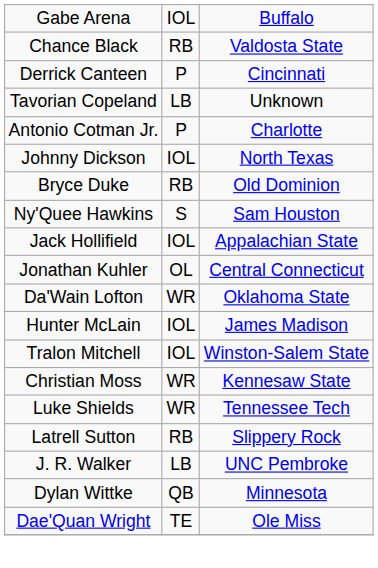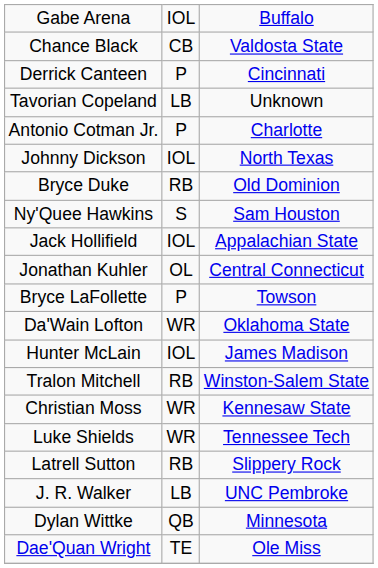 <table class="wikitable" style=text-align:center>
 <tr>
 <td>Gabe Arena</td>
 <td>IOL</td>
 <td><a href='#'>Buffalo</a></td>
 </tr>
 <tr>
 <td>Chance Black</td>
-<td>RB</td>
+<td>CB</td>
 <td><a href='#'>Valdosta State</a></td>
 </tr>
 <tr>
 <td>Derrick Canteen</td>
 <td>P</td>
 <td><a href='#'>Cincinnati</a></td>
 </tr>
 <tr>
 <td>Tavorian Copeland</td>
 <td>LB</td>
 <td>Unknown</td>
 </tr>
 <tr>
 <td>Antonio Cotman Jr.</td>
 <td>P</td>
 <td><a href='#'>Charlotte</a></td>
 </tr>
 <tr>
 <td>Johnny Dickson</td>
 <td>IOL</td>
 <td><a href='#'>North Texas</a></td>
 </tr>
 <tr>
 <td>Bryce Duke</td>
 <td>RB</td>
 <td><a href='#'>Old Dominion</a></td>
 </tr>
 <tr>
 <td>Ny'Quee Hawkins</td>
 <td>S</td>
 <td><a href='#'>Sam Houston</a></td>
 </tr>
 <tr>
 <td>Jack Hollifield</td>
 <td>IOL</td>
 <td><a href='#'>Appalachian State</a></td>
 </tr>
 <tr>
 <td>Jonathan Kuhler</td>
 <td>OL</td>
 <td><a href='#'>Central Connecticut</a></td>
 </tr>
 <tr>
+<td>Bryce LaFollette</td>
+<td>P</td>
+<td><a href='#'>Towson</a></td>
+</tr>
+<tr>
 <td>Da'Wain Lofton</td>
 <td>WR</td>
 <td><a href='#'>Oklahoma State</a></td>
 </tr>
 <tr>
 <td>Hunter McLain</td>
 <td>IOL</td>
 <td><a href='#'>James Madison</a></td>
 </tr>
 <tr>
 <td>Tralon Mitchell</td>
-<td>IOL</td>
+<td>RB</td>
 <td><a href='#'>Winston-Salem State</a></td>
 </tr>
 <tr>
 <td>Christian Moss</td>
 <td>WR</td>
 <td><a href='#'>Kennesaw State</a></td>
 </tr>
 <tr>
 <td>Luke Shields</td>
 <td>WR</td>
 <td><a href='#'>Tennessee Tech</a></td>
 </tr>
 <tr>
 <td>Latrell Sutton</td>
 <td>RB</td>
 <td><a href='#'>Slippery Rock</a></td>
 </tr>
 <tr>
 <td>J. R. Walker</td>
 <td>LB</td>
 <td><a href='#'>UNC Pembroke</a></td>
 </tr>
 <tr>
 <td>Dylan Wittke</td>
 <td>QB</td>
 <td><a href='#'>Minnesota</a></td>
 </tr>
 <tr>
 <td><a href='#'>Dae'Quan Wright</a></td>
 <td>TE</td>
 <td><a href='#'>Ole Miss</a></td>
 </tr>
 <tr>
 </tr>
 </table>
